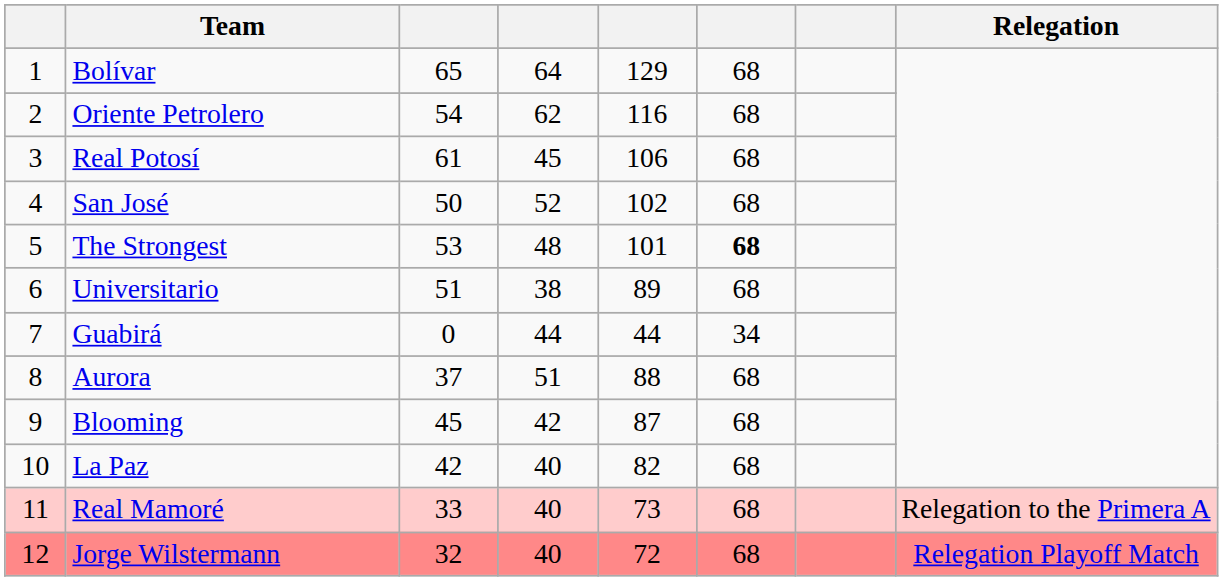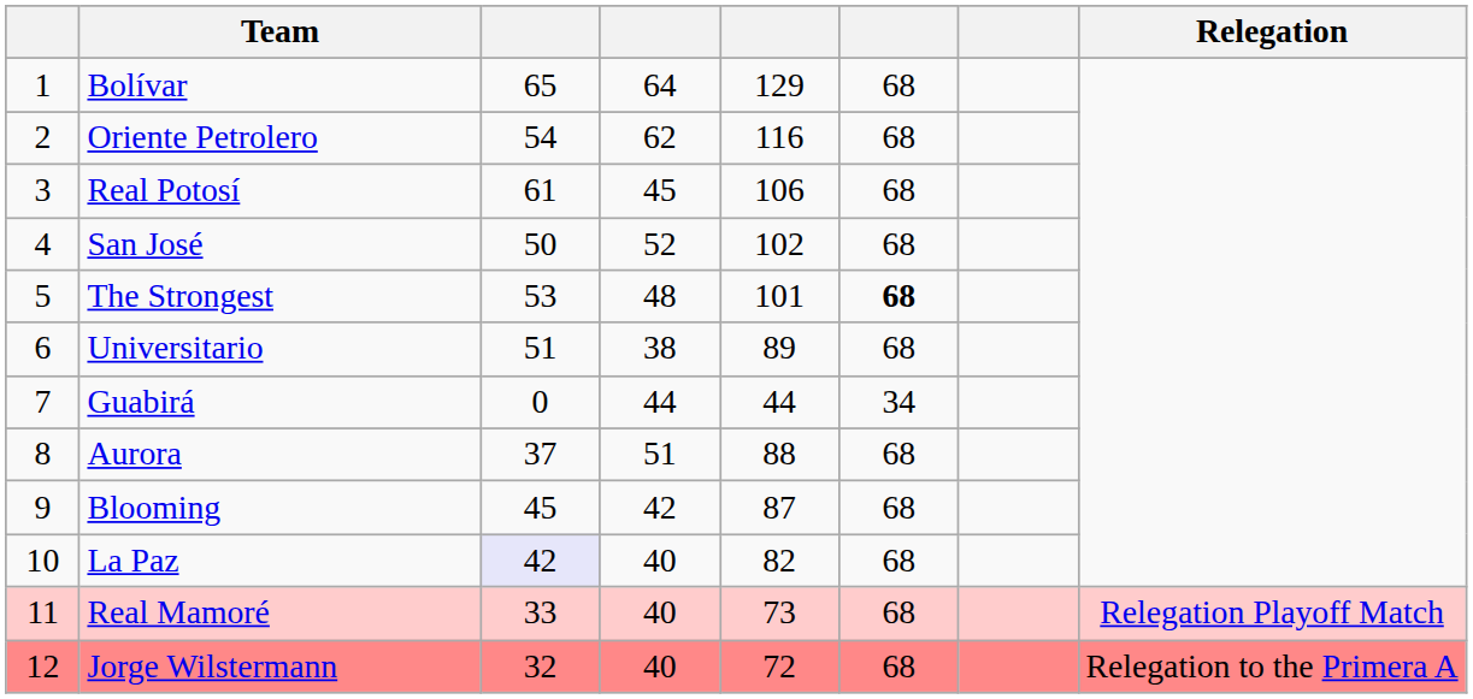 <table class="wikitable" style="text-align: center;">
 <tr>
 <th width=28><br></th>
 <th width=185>Team</th>
 <th width=50></th>
 <th width=50></th>
 <th width=50></th>
 <th width=50></th>
 <th width=50><br></th>
 <th>Relegation</th>
 </tr>
 <tr>
 <td>1</td>
 <td align="left"><a href='#'>Bolívar</a></td>
 <td>65</td>
 <td>64</td>
 <td>129</td>
 <td>68</td>
 <td><strong></strong></td>
 </tr>
 <tr>
 <td>2</td>
 <td align="left"><a href='#'>Oriente Petrolero</a></td>
 <td>54</td>
 <td>62</td>
 <td>116</td>
 <td>68</td>
 <td><strong></strong></td>
 </tr>
 <tr>
 <td>3</td>
 <td align="left"><a href='#'>Real Potosí</a></td>
 <td>61</td>
 <td>45</td>
 <td>106</td>
 <td>68</td>
 <td><strong></strong></td>
 </tr>
 <tr>
 <td>4</td>
 <td align="left"><a href='#'>San José</a></td>
 <td>50</td>
 <td>52</td>
 <td>102</td>
 <td>68</td>
 <td><strong></strong></td>
 </tr>
 <tr>
 <td>5</td>
 <td align="left"><a href='#'>The Strongest</a></td>
 <td>53</td>
 <td>48</td>
 <td>101</td>
 <td><strong>68</strong></td>
 <td><strong></strong></td>
 </tr>
 <tr>
 <td>6</td>
 <td align="left"><a href='#'>Universitario</a></td>
 <td>51</td>
 <td>38</td>
 <td>89</td>
 <td>68</td>
 <td><strong></strong></td>
 </tr>
 <tr>
 <td>7</td>
 <td align="left"><a href='#'>Guabirá</a></td>
 <td>0</td>
 <td>44</td>
 <td>44</td>
 <td>34</td>
 <td><strong></strong></td>
 </tr>
 <tr>
 <td>8</td>
 <td align="left"><a href='#'>Aurora</a></td>
 <td>37</td>
 <td>51</td>
 <td>88</td>
 <td>68</td>
 <td><strong></strong></td>
 </tr>
 <tr>
 <td>9</td>
 <td align="left"><a href='#'>Blooming</a></td>
 <td>45</td>
 <td>42</td>
 <td>87</td>
 <td>68</td>
 <td><strong></strong></td>
 </tr>
 <tr>
 <td>10</td>
 <td align="left"><a href='#'>La Paz</a></td>
-<td>42</td>
+<td style="background: lavender;">42</td>
 <td>40</td>
 <td>82</td>
 <td>68</td>
 <td><strong></strong></td>
 </tr>
 <tr bgcolor=#FFCCCC>
 <td>11</td>
 <td align="left"><a href='#'>Real Mamoré</a></td>
 <td>33</td>
 <td>40</td>
 <td>73</td>
 <td>68</td>
 <td><strong></strong></td>
-<td rowspan=1>Relegation to the <a href='#'>Primera A</a></td>
+<td rowspan=1><a href='#'>Relegation Playoff Match</a></td>
 </tr>
 <tr bgcolor=#FF8888>
 <td>12</td>
 <td align="left"><a href='#'>Jorge Wilstermann</a></td>
 <td>32</td>
 <td>40</td>
 <td>72</td>
 <td>68</td>
 <td><strong></strong></td>
-<td rowspan=1><a href='#'>Relegation Playoff Match</a></td>
+<td rowspan=1>Relegation to the <a href='#'>Primera A</a></td>
 </tr>
 </table>
